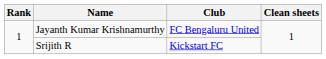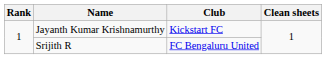 <table Class ="wikitable sortable" style="text-align:center">
 <tr>
 <th>Rank</th>
 <th>Name</th>
 <th>Club</th>
 <th>Clean sheets</th>
 </tr>
 <tr>
 <td rowspan=2>1</td>
 <td align="left"> Jayanth Kumar Krishnamurthy</td>
-<td align="left"><a href='#'>FC Bengaluru United</a></td>
+<td align="left"><a href='#'>Kickstart FC</a></td>
 <td rowspan=2>1</td>
 </tr>
 <tr>
 <td align="left"> Srijith R</td>
-<td align="left"><a href='#'>Kickstart FC</a></td>
+<td align="left"><a href='#'>FC Bengaluru United</a></td>
 </tr>
 </table>
